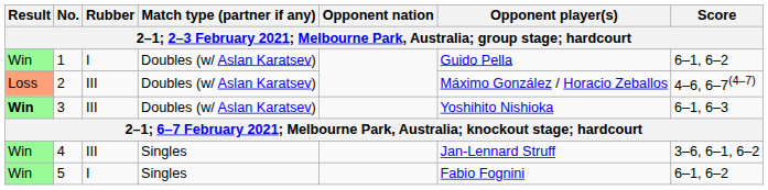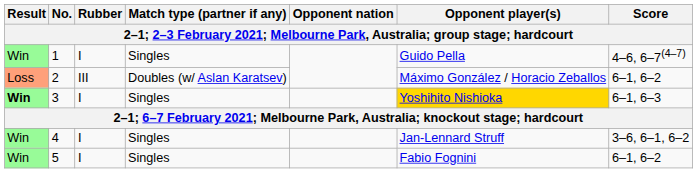 <table class="wikitable nowrap">
 <tr>
 <th>Result</th>
 <th>No.</th>
 <th>Rubber</th>
 <th>Match type (partner if any)</th>
 <th>Opponent nation</th>
 <th>Opponent player(s)</th>
 <th>Score</th>
 </tr>
 <tr>
 <th colspan=7>2–1; <a href='#'>2–3 February 2021</a>; <a href='#'>Melbourne Park</a>, Australia; group stage; hardcourt</th>
 </tr>
 <tr>
 <td bgcolor=98FB98>Win</td>
 <td>1</td>
 <td>I</td>
-<td>Doubles (w/ <a href='#'>Aslan Karatsev</a>)</td>
+<td>Singles</td>
 <td rowspan=2></td>
 <td><a href='#'>Guido Pella</a></td>
-<td>6–1, 6–2</td>
+<td>4–6, 6–7<sup>(4–7)</sup></td>
 </tr>
 <tr>
 <td bgcolor=FFA07A>Loss</td>
 <td>2</td>
 <td>III</td>
 <td>Doubles (w/ <a href='#'>Aslan Karatsev</a>)</td>
 <td><a href='#'>Máximo González</a> / <a href='#'>Horacio Zeballos</a></td>
-<td>4–6, 6–7<sup>(4–7)</sup></td>
+<td>6–1, 6–2</td>
 </tr>
 <tr>
 <td bgcolor=98FB98><strong>Win</strong></td>
 <td>3</td>
-<td>III</td>
-<td>Doubles (w/ <a href='#'>Aslan Karatsev</a>)</td>
+<td>I</td>
+<td>Singles</td>
 <td></td>
-<td><a href='#'>Yoshihito Nishioka</a></td>
+<td style="background: gold;"><a href='#'>Yoshihito Nishioka</a></td>
 <td>6–1, 6–3</td>
 </tr>
 <tr>
 <th colspan=7>2–1; <a href='#'>6–7 February 2021</a>; Melbourne Park, Australia; knockout stage; hardcourt</th>
 </tr>
 <tr>
 <td bgcolor=98FB98>Win</td>
 <td>4</td>
-<td>III</td>
+<td>I</td>
 <td>Singles</td>
 <td></td>
 <td><a href='#'>Jan-Lennard Struff</a></td>
 <td>3–6, 6–1, 6–2</td>
 </tr>
 <tr>
 <td bgcolor=98FB98>Win</td>
 <td>5</td>
 <td>I</td>
 <td>Singles</td>
 <td></td>
 <td><a href='#'>Fabio Fognini</a></td>
 <td>6–1, 6–2</td>
 </tr>
 </table>
